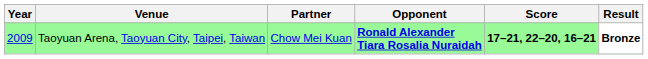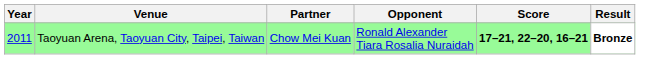 <table class="sortable wikitable" style="font-size: 90%;">
 <tr>
 <th>Year</th>
 <th>Venue</th>
 <th>Partner</th>
 <th>Opponent</th>
 <th>Score</th>
 <th>Result</th>
 </tr>
 <tr style="background:#98FB98">
-<td align="center"><a href='#'>2009</a></td>
+<td align="center"><a href='#'>2011</a></td>
 <td align="left">Taoyuan Arena, <a href='#'>Taoyuan City</a>, <a href='#'>Taipei</a>, <a href='#'>Taiwan</a></td>
 <td align="left"> <a href='#'>Chow Mei Kuan</a></td>
-<td align="left"><strong> <a href='#'>Ronald Alexander</a> <br>  <a href='#'>Tiara Rosalia Nuraidah</a></strong></td>
+<td align="left"> <a href='#'>Ronald Alexander</a> <br>  <a href='#'>Tiara Rosalia Nuraidah</a></td>
 <td align="left"><strong>17–21, 22–20, 16–21</strong></td>
 <td style="text-align:left; background:white"> <strong>Bronze</strong></td>
 </tr>
 </table>
